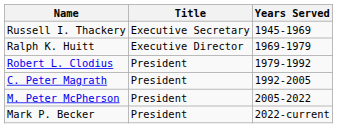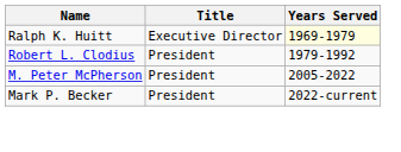 <table class="wikitable">
 <tr>
 <th>Name</th>
 <th>Title</th>
 <th>Years Served</th>
 </tr>
 <tr>
-<td>Russell I. Thackery</td>
-<td>Executive Secretary</td>
-<td>1945-1969</td>
-</tr>
-<tr>
 <td>Ralph K. Huitt</td>
 <td>Executive Director</td>
-<td>1969-1979</td>
+<td style="background: lightyellow;">1969-1979</td>
 </tr>
 <tr>
 <td><a href='#'>Robert L. Clodius</a></td>
 <td>President</td>
 <td>1979-1992</td>
-</tr>
-<tr>
-<td><a href='#'>C. Peter Magrath</a></td>
-<td>President</td>
-<td>1992-2005</td>
 </tr>
 <tr>
 <td><a href='#'>M. Peter McPherson</a></td>
 <td>President</td>
 <td>2005-2022</td>
 </tr>
 <tr>
 <td>Mark P. Becker</td>
 <td>President</td>
 <td>2022-current</td>
 </tr>
 </table>
